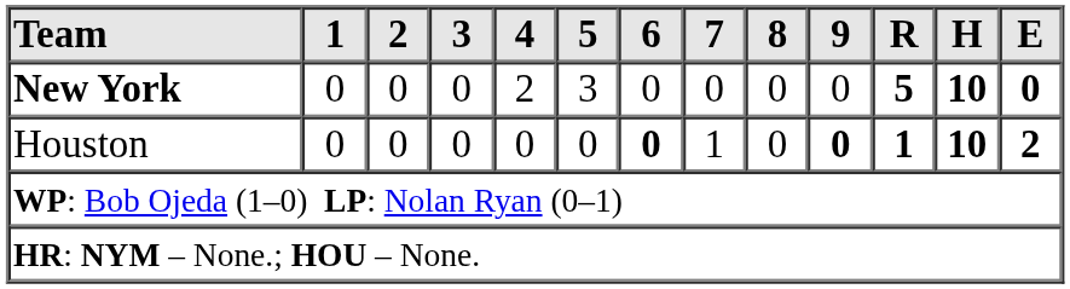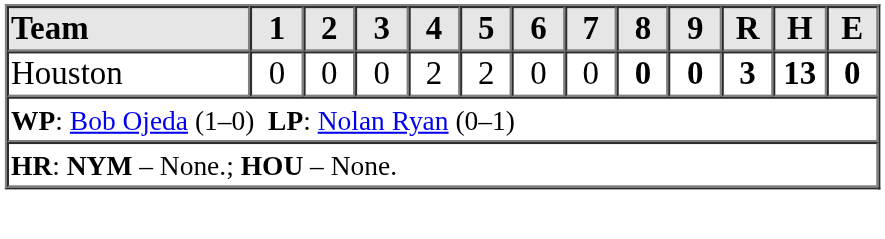 <table border=1 cellspacing=0 width=425 style="margin-left:3em;">
 <tr style="text-align:center; background-color:#e6e6e6;">
 <th align=left width=28%>Team</th>
 <th width=6%>1</th>
 <th width=6%>2</th>
 <th width=6%>3</th>
 <th width=6%>4</th>
 <th width=6%>5</th>
 <th width=6%>6</th>
 <th width=6%>7</th>
 <th width=6%>8</th>
 <th width=6%>9</th>
 <th width=6%>R</th>
 <th width=6%>H</th>
 <th width=6%>E</th>
 </tr>
 <tr style="text-align:center;">
-<td align=left><strong>New York</strong></td>
+<td align=left>Houston</td>
 <td>0</td>
 <td>0</td>
 <td>0</td>
 <td>2</td>
-<td>3</td>
-<td>0</td>
-<td>0</td>
-<td>0</td>
-<td>0</td>
-<td><strong>5</strong></td>
-<td><strong>10</strong></td>
-<td><strong>0</strong></td>
-</tr>
-<tr style="text-align:center;">
-<td align=left>Houston</td>
-<td>0</td>
-<td>0</td>
-<td>0</td>
+<td>2</td>
 <td>0</td>
 <td>0</td>
 <td><strong>0</strong></td>
-<td>1</td>
-<td>0</td>
 <td><strong>0</strong></td>
-<td><strong>1</strong></td>
-<td><strong>10</strong></td>
-<td><strong>2</strong></td>
+<td><strong>3</strong></td>
+<td><strong>13</strong></td>
+<td><strong>0</strong></td>
 </tr>
 <tr style="text-align:left;">
 <td colspan=13><small><strong>WP</strong>: <a href='#'>Bob Ojeda</a> (1–0)  <strong>LP</strong>: <a href='#'>Nolan Ryan</a> (0–1)</small></td>
 </tr>
 <tr style="text-align:left;">
 <td colspan=13><small><strong>HR</strong>: <strong>NYM</strong> – None.; <strong>HOU</strong> – None.</small></td>
 </tr>
 </table>
